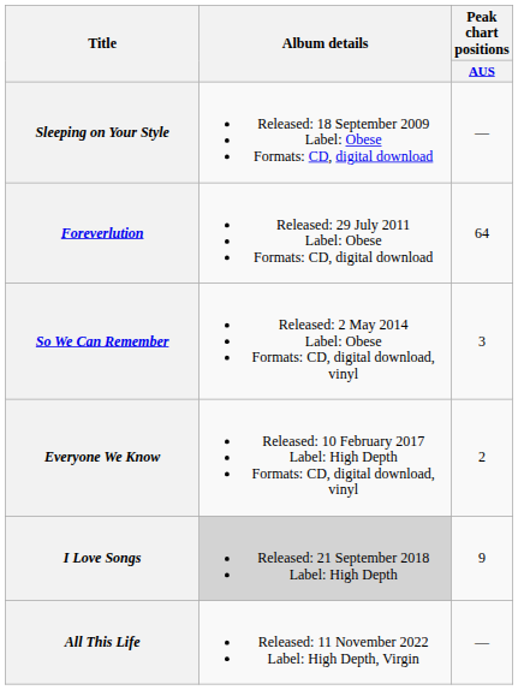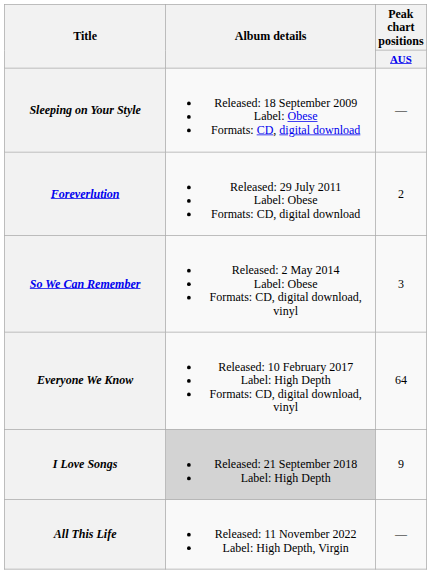 <table class="wikitable plainrowheaders" style="text-align:center;">
 <tr>
 <th scope="col" rowspan="2" style="width:13em;">Title</th>
 <th scope="col" rowspan="2" style="width:17em;">Album details</th>
 <th scope="col" colspan="1">Peak chart positions</th>
 </tr>
 <tr>
 <th scope="col" style="width:3em;font-size:90%;"><a href='#'>AUS</a><br></th>
 </tr>
 <tr>
 <th scope="row"><em>Sleeping on Your Style</em></th>
 <td><br><ul><li>Released: 18 September 2009</li><li>Label: <a href='#'>Obese</a></li><li>Formats: <a href='#'>CD</a>, <a href='#'>digital download</a></li></ul></td>
 <td>—</td>
 </tr>
 <tr>
 <th scope="row"><em><a href='#'>Foreverlution</a></em></th>
 <td><br><ul><li>Released: 29 July 2011</li><li>Label: Obese</li><li>Formats: CD, digital download</li></ul></td>
-<td>64</td>
+<td>2</td>
 </tr>
 <tr>
 <th scope="row"><em><a href='#'>So We Can Remember</a></em></th>
 <td><br><ul><li>Released: 2 May 2014</li><li>Label: Obese</li><li>Formats: CD, digital download, vinyl</li></ul></td>
 <td>3</td>
 </tr>
 <tr>
 <th scope="row"><em>Everyone We Know</em></th>
 <td><br><ul><li>Released: 10 February 2017</li><li>Label: High Depth</li><li>Formats: CD, digital download, vinyl</li></ul></td>
-<td>2</td>
+<td>64</td>
 </tr>
 <tr>
 <th scope="row"><em>I Love Songs</em></th>
 <td style="background: lightgrey;"><br><ul><li>Released: 21 September 2018</li><li>Label: High Depth</li></ul></td>
 <td>9</td>
 </tr>
 <tr>
 <th scope="row"><em>All This Life</em></th>
 <td><br><ul><li>Released: 11 November 2022</li><li>Label: High Depth, Virgin</li></ul></td>
 <td>—</td>
 </tr>
 </table>
